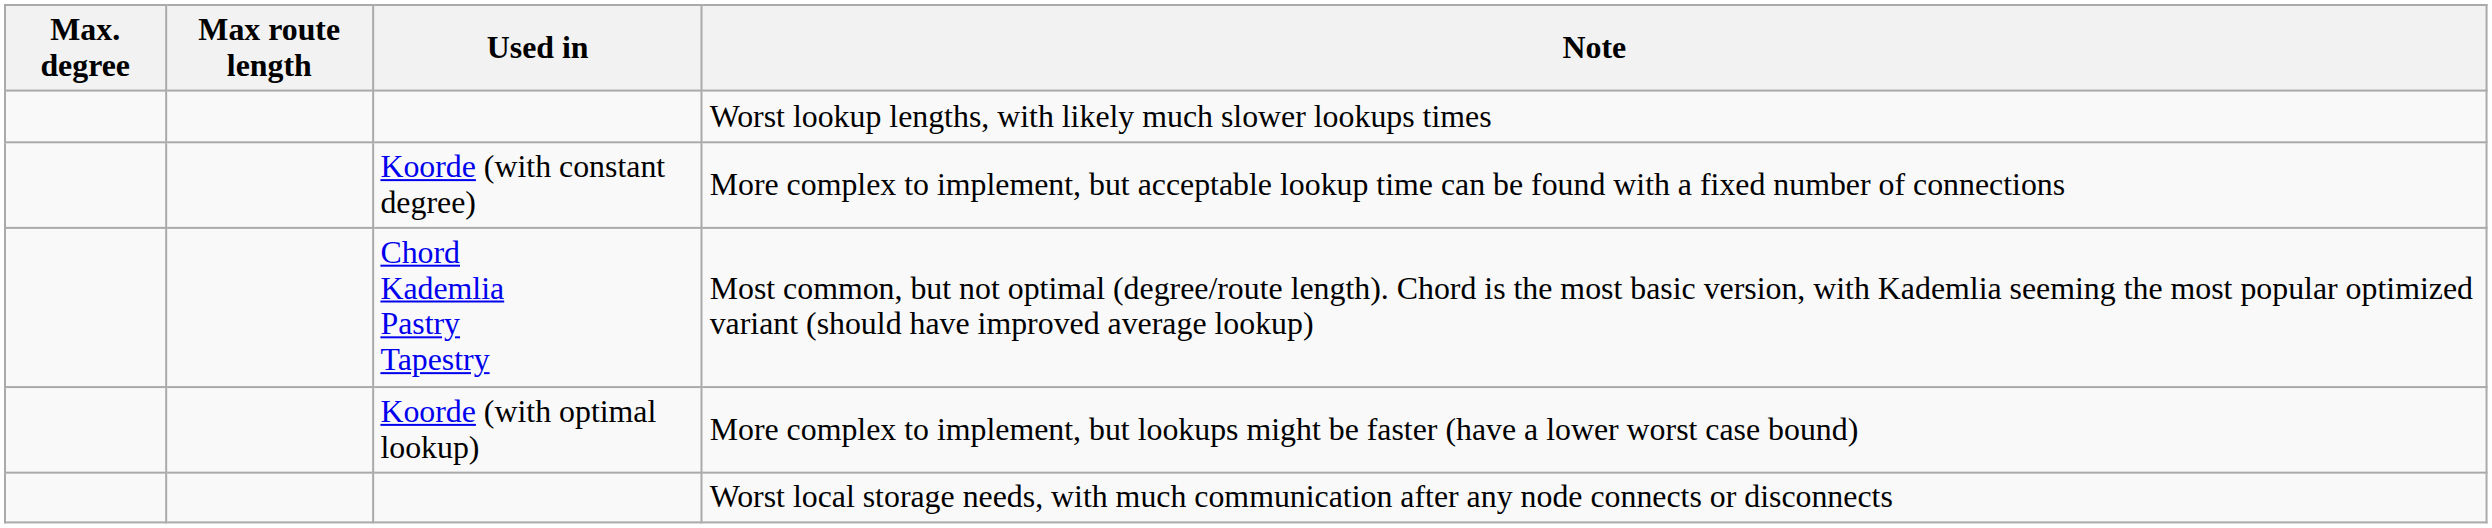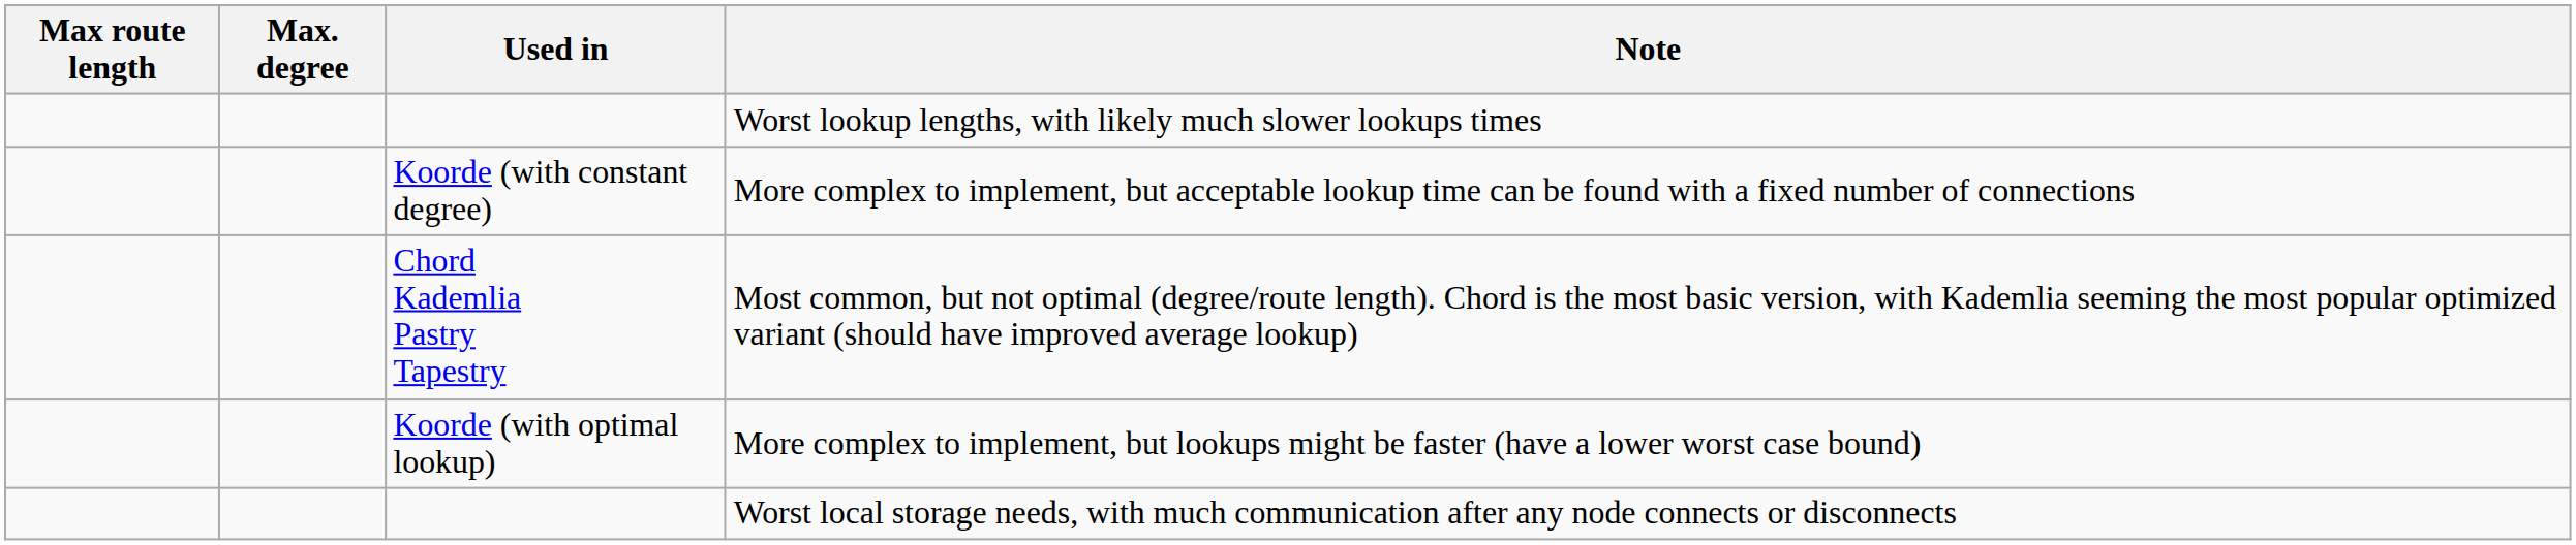 <table class="wikitable">
 <tr>
+<th>Max route length</th>
 <th>Max. degree</th>
-<th>Max route length</th>
 <th>Used in</th>
 <th>Note</th>
 </tr>
 <tr>
 <td></td>
 <td></td>
 <td></td>
 <td>Worst lookup lengths, with likely much slower lookups times</td>
 </tr>
 <tr>
 <td></td>
 <td></td>
 <td><a href='#'>Koorde</a> (with constant degree)</td>
 <td>More complex to implement, but acceptable lookup time can be found with a fixed number of connections</td>
 </tr>
 <tr>
 <td></td>
 <td></td>
 <td><a href='#'>Chord</a> <br> <a href='#'>Kademlia</a> <br> <a href='#'>Pastry</a> <br> <a href='#'>Tapestry</a></td>
 <td>Most common, but not optimal (degree/route length).  Chord is the most basic version, with Kademlia seeming the most popular optimized variant (should have improved average lookup)</td>
 </tr>
 <tr>
 <td></td>
 <td></td>
 <td><a href='#'>Koorde</a> (with optimal lookup)</td>
 <td>More complex to implement, but lookups might be faster (have a lower worst case bound)</td>
 </tr>
 <tr>
 <td></td>
 <td></td>
 <td></td>
 <td>Worst local storage needs, with much communication after any node connects or disconnects</td>
 </tr>
 </table>
